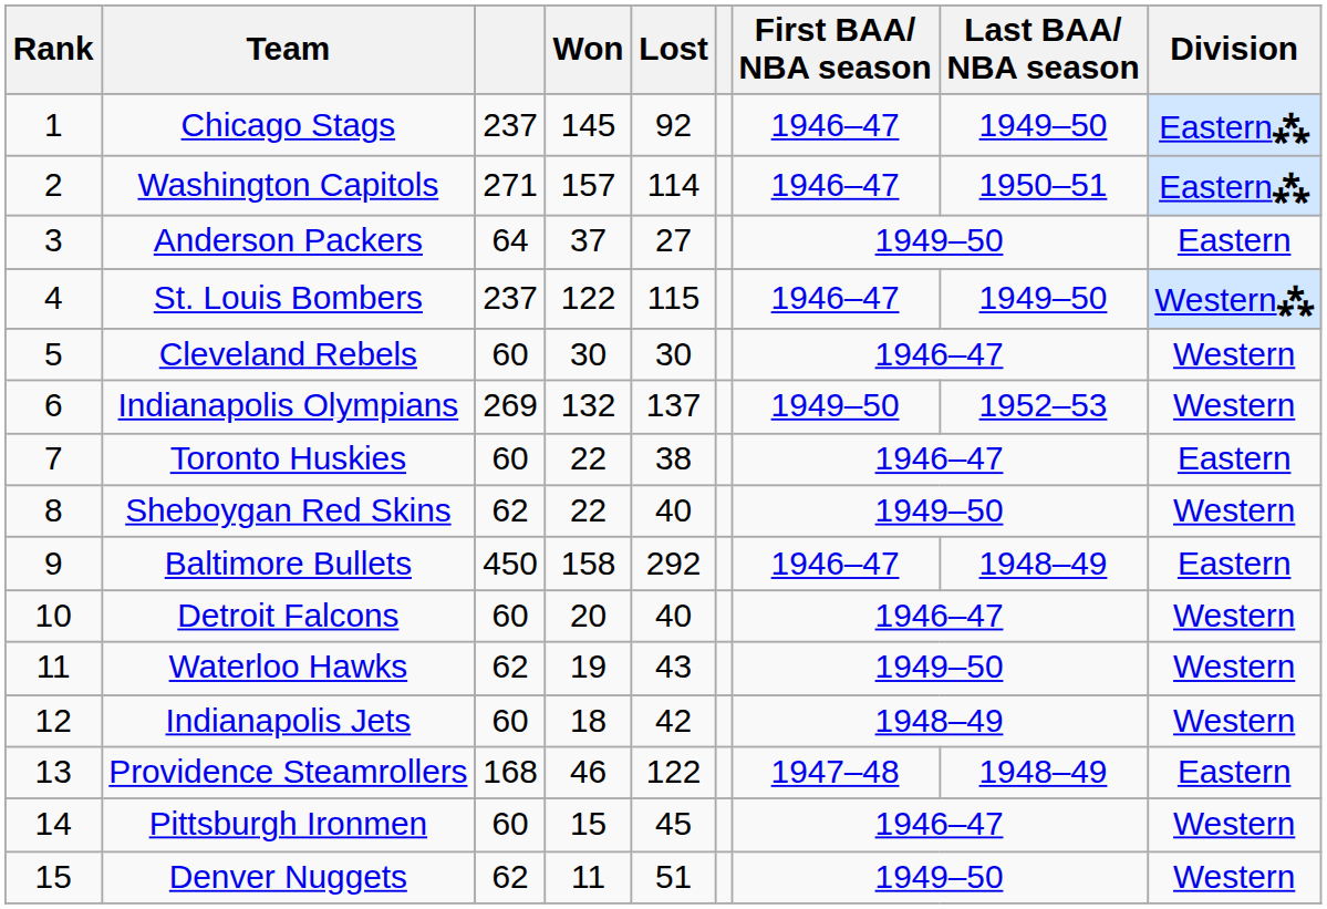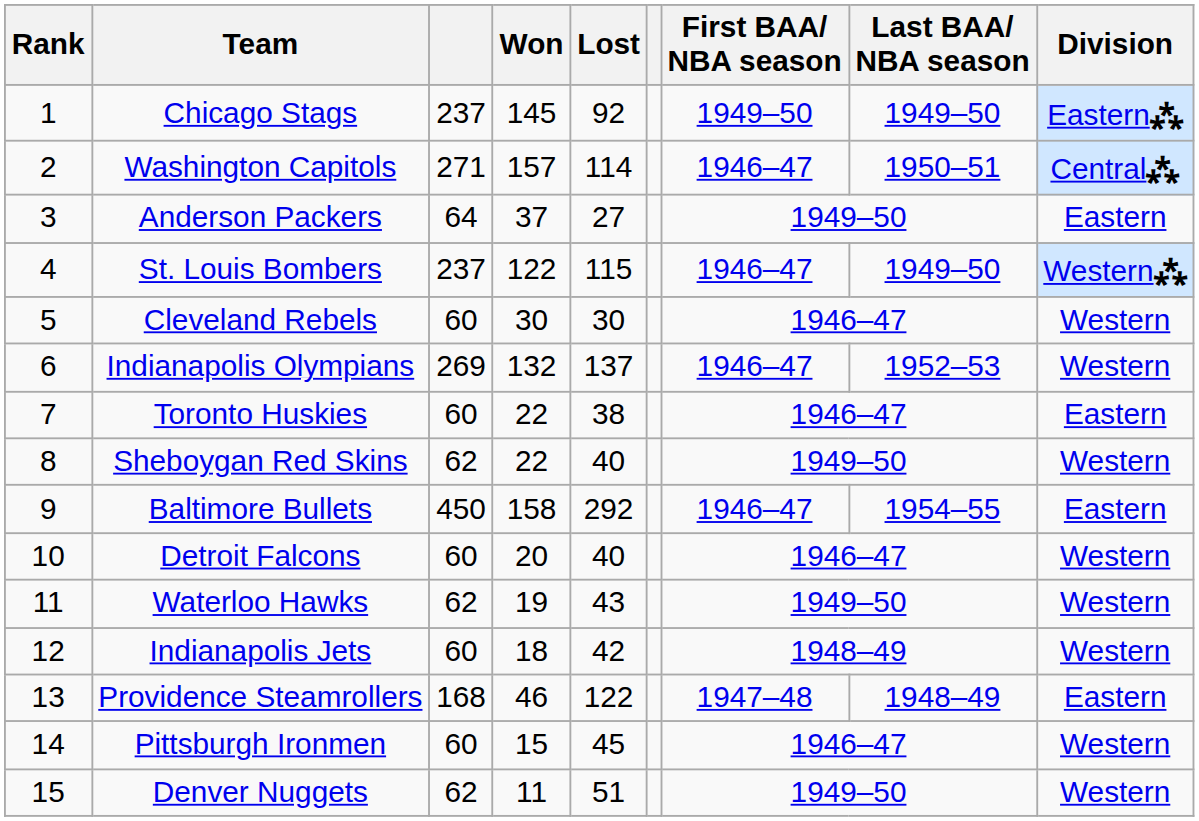 <table class="wikitable sortable" style="text-align: center;">
 <tr align="center">
 <th>Rank</th>
 <th>Team</th>
 <th></th>
 <th>Won</th>
 <th>Lost</th>
 <th></th>
 <th>First BAA/<br>NBA season</th>
 <th>Last BAA/<br>NBA season</th>
 <th>Division</th>
 </tr>
 <tr>
 <td>1</td>
 <td><a href='#'>Chicago Stags</a></td>
 <td>237</td>
 <td>145</td>
 <td>92</td>
 <td></td>
-<td><a href='#'>1946–47</a></td>
+<td><a href='#'>1949–50</a></td>
 <td><a href='#'>1949–50</a></td>
 <td bgcolor="#D0E7FF"><a href='#'>Eastern</a><strong>⁂</strong></td>
 </tr>
 <tr>
 <td>2</td>
 <td><a href='#'>Washington Capitols</a></td>
 <td>271</td>
 <td>157</td>
 <td>114</td>
 <td></td>
 <td><a href='#'>1946–47</a></td>
 <td><a href='#'>1950–51</a></td>
-<td bgcolor="#D0E7FF"><a href='#'>Eastern</a><strong>⁂</strong></td>
+<td bgcolor="#D0E7FF"><a href='#'>Central</a><strong>⁂</strong></td>
 </tr>
 <tr>
 <td>3</td>
 <td><a href='#'>Anderson Packers</a></td>
 <td>64</td>
 <td>37</td>
 <td>27</td>
 <td></td>
 <td colspan="2"><a href='#'>1949–50</a></td>
 <td><a href='#'>Eastern</a></td>
 </tr>
 <tr>
 <td>4</td>
 <td><a href='#'>St. Louis Bombers</a></td>
 <td>237</td>
 <td>122</td>
 <td>115</td>
 <td></td>
 <td><a href='#'>1946–47</a></td>
 <td><a href='#'>1949–50</a></td>
 <td bgcolor="#D0E7FF"><a href='#'>Western</a><strong>⁂</strong></td>
 </tr>
 <tr>
 <td>5</td>
 <td><a href='#'>Cleveland Rebels</a></td>
 <td>60</td>
 <td>30</td>
 <td>30</td>
 <td></td>
 <td colspan="2"><a href='#'>1946–47</a></td>
 <td><a href='#'>Western</a></td>
 </tr>
 <tr>
 <td>6</td>
 <td><a href='#'>Indianapolis Olympians</a></td>
 <td>269</td>
 <td>132</td>
 <td>137</td>
 <td></td>
-<td><a href='#'>1949–50</a></td>
+<td><a href='#'>1946–47</a></td>
 <td><a href='#'>1952–53</a></td>
 <td><a href='#'>Western</a></td>
 </tr>
 <tr>
 <td>7</td>
 <td><a href='#'>Toronto Huskies</a></td>
 <td>60</td>
 <td>22</td>
 <td>38</td>
 <td></td>
 <td colspan="2"><a href='#'>1946–47</a></td>
 <td><a href='#'>Eastern</a></td>
 </tr>
 <tr>
 <td>8</td>
 <td><a href='#'>Sheboygan Red Skins</a></td>
 <td>62</td>
 <td>22</td>
 <td>40</td>
 <td></td>
 <td colspan="2"><a href='#'>1949–50</a></td>
 <td><a href='#'>Western</a></td>
 </tr>
 <tr>
 <td>9</td>
 <td><a href='#'>Baltimore Bullets</a></td>
 <td>450</td>
 <td>158</td>
 <td>292</td>
 <td></td>
 <td><a href='#'>1946–47</a></td>
-<td><a href='#'>1948–49</a></td>
+<td><a href='#'>1954–55</a></td>
 <td><a href='#'>Eastern</a></td>
 </tr>
 <tr>
 <td>10</td>
 <td><a href='#'>Detroit Falcons</a></td>
 <td>60</td>
 <td>20</td>
 <td>40</td>
 <td></td>
 <td colspan="2"><a href='#'>1946–47</a></td>
 <td><a href='#'>Western</a></td>
 </tr>
 <tr>
 <td>11</td>
 <td><a href='#'>Waterloo Hawks</a></td>
 <td>62</td>
 <td>19</td>
 <td>43</td>
 <td></td>
 <td colspan="2"><a href='#'>1949–50</a></td>
 <td><a href='#'>Western</a></td>
 </tr>
 <tr>
 <td>12</td>
 <td><a href='#'>Indianapolis Jets</a></td>
 <td>60</td>
 <td>18</td>
 <td>42</td>
 <td></td>
 <td colspan="2"><a href='#'>1948–49</a></td>
 <td><a href='#'>Western</a></td>
 </tr>
 <tr>
 <td>13</td>
 <td><a href='#'>Providence Steamrollers</a></td>
 <td>168</td>
 <td>46</td>
 <td>122</td>
 <td></td>
 <td><a href='#'>1947–48</a></td>
 <td><a href='#'>1948–49</a></td>
 <td><a href='#'>Eastern</a></td>
 </tr>
 <tr>
 <td>14</td>
 <td><a href='#'>Pittsburgh Ironmen</a></td>
 <td>60</td>
 <td>15</td>
 <td>45</td>
 <td></td>
 <td colspan="2"><a href='#'>1946–47</a></td>
 <td><a href='#'>Western</a></td>
 </tr>
 <tr>
 <td>15</td>
 <td><a href='#'>Denver Nuggets</a></td>
 <td>62</td>
 <td>11</td>
 <td>51</td>
 <td></td>
 <td colspan="2"><a href='#'>1949–50</a></td>
 <td><a href='#'>Western</a></td>
 </tr>
 </table>
